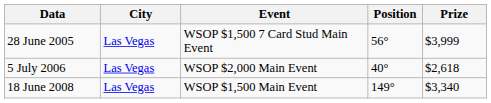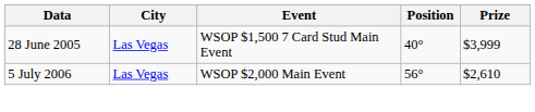 <table class="wikitable" width="70%">
 <tr>
 <th width="18%">Data</th>
 <th width="15%">City</th>
 <th width="35%">Event</th>
 <th width="10%">Position</th>
 <th width="12%">Prize</th>
 </tr>
 <tr>
 <td>28 June 2005</td>
 <td> <a href='#'>Las Vegas</a></td>
 <td>WSOP $1,500 7 Card Stud Main Event</td>
-<td>56°</td>
+<td>40°</td>
 <td>$3,999</td>
 </tr>
 <tr>
 <td>5 July 2006</td>
 <td> <a href='#'>Las Vegas</a></td>
 <td>WSOP $2,000 Main Event</td>
-<td>40°</td>
-<td>$2,618</td>
-</tr>
-<tr>
-<td>18 June 2008</td>
-<td> <a href='#'>Las Vegas</a></td>
-<td>WSOP $1,500 Main Event</td>
-<td>149°</td>
-<td>$3,340</td>
+<td>56°</td>
+<td>$2,610</td>
 </tr>
 </table>
